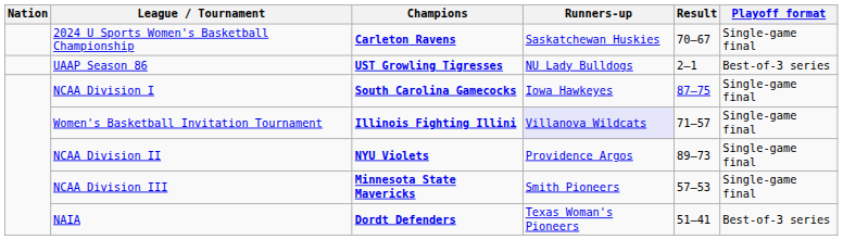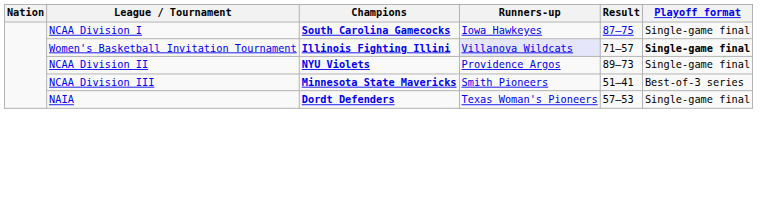 <table class="wikitable" style="font-size:90%;">
 <tr>
 <th>Nation</th>
 <th>League / Tournament</th>
 <th>Champions</th>
 <th>Runners-up</th>
 <th>Result</th>
 <th><a href='#'>Playoff format</a></th>
-</tr>
-<tr>
-<td></td>
-<td><a href='#'>2024 U Sports Women's Basketball Championship</a></td>
-<td><strong><a href='#'>Carleton Ravens</a></strong></td>
-<td><a href='#'>Saskatchewan Huskies</a></td>
-<td>70–67</td>
-<td>Single-game final</td>
-</tr>
-<tr>
-<td></td>
-<td><a href='#'>UAAP Season 86</a></td>
-<td><strong><a href='#'>UST Growling Tigresses</a></strong></td>
-<td><a href='#'>NU Lady Bulldogs</a></td>
-<td>2–1</td>
-<td>Best-of-3 series</td>
 </tr>
 <tr>
 <td rowspan=5></td>
 <td><a href='#'>NCAA Division I</a></td>
 <td><strong><a href='#'>South Carolina Gamecocks</a></strong></td>
 <td><a href='#'>Iowa Hawkeyes</a></td>
 <td><a href='#'>87–75</a></td>
 <td>Single-game final</td>
 </tr>
 <tr>
 <td><a href='#'>Women's Basketball Invitation Tournament</a></td>
 <td><strong><a href='#'>Illinois Fighting Illini</a></strong></td>
 <td style="background: lavender;"><a href='#'>Villanova Wildcats</a></td>
 <td>71–57</td>
-<td>Single-game final</td>
+<td><strong>Single-game final</strong></td>
 </tr>
 <tr>
 <td><a href='#'>NCAA Division II</a></td>
 <td><strong><a href='#'>NYU Violets</a></strong></td>
 <td><a href='#'>Providence Argos</a></td>
 <td>89–73</td>
 <td>Single-game final</td>
 </tr>
 <tr>
 <td><a href='#'>NCAA Division III</a></td>
 <td><strong><a href='#'>Minnesota State Mavericks</a></strong></td>
 <td><a href='#'>Smith Pioneers</a></td>
-<td>57–53</td>
-<td>Single-game final</td>
+<td>51–41</td>
+<td>Best-of-3 series</td>
 </tr>
 <tr>
 <td><a href='#'>NAIA</a></td>
 <td><strong><a href='#'>Dordt Defenders</a></strong></td>
 <td><a href='#'>Texas Woman's Pioneers</a></td>
-<td>51–41</td>
-<td>Best-of-3 series</td>
+<td>57–53</td>
+<td>Single-game final</td>
 </tr>
 </table>
